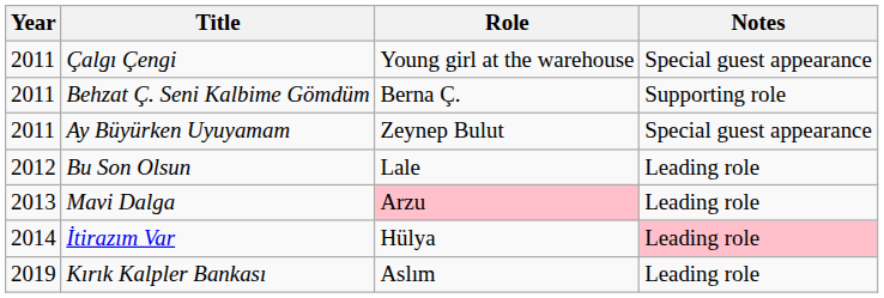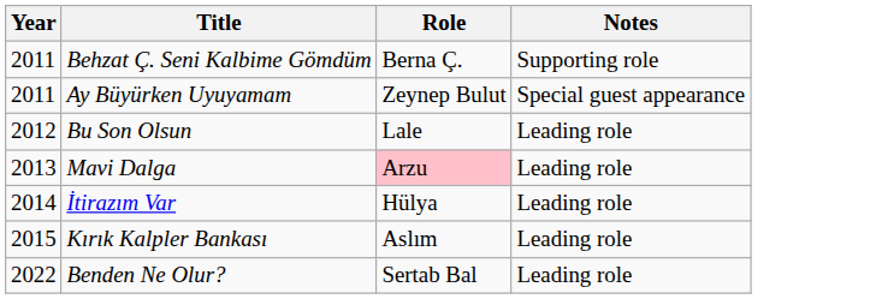 <table class="wikitable sortable">
 <tr>
 <th>Year</th>
 <th>Title</th>
 <th>Role</th>
 <th>Notes</th>
-</tr>
-<tr>
-<td>2011</td>
-<td><em>Çalgı Çengi</em></td>
-<td>Young girl at the warehouse</td>
-<td>Special guest appearance</td>
 </tr>
 <tr>
 <td>2011</td>
 <td><em>Behzat Ç. Seni Kalbime Gömdüm</em></td>
 <td>Berna Ç.</td>
 <td>Supporting role</td>
 </tr>
 <tr>
 <td>2011</td>
 <td><em>Ay Büyürken Uyuyamam</em></td>
 <td>Zeynep Bulut</td>
 <td>Special guest appearance</td>
 </tr>
 <tr>
 <td>2012</td>
 <td><em>Bu Son Olsun</em></td>
 <td>Lale</td>
 <td>Leading role</td>
 </tr>
 <tr>
 <td>2013</td>
 <td><em>Mavi Dalga</em></td>
 <td style="background: pink;">Arzu</td>
 <td>Leading role</td>
 </tr>
 <tr>
 <td>2014</td>
 <td><em><a href='#'>İtirazım Var</a></em></td>
 <td>Hülya</td>
-<td style="background: pink;">Leading role</td>
+<td>Leading role</td>
 </tr>
 <tr>
-<td>2019</td>
+<td>2015</td>
 <td><em>Kırık Kalpler Bankası</em></td>
 <td>Aslım</td>
 <td>Leading role</td>
 </tr>
+<tr>
+<td>2022</td>
+<td><em>Benden Ne Olur?</em></td>
+<td>Sertab Bal</td>
+<td>Leading role</td>
+</tr>
 </table>
